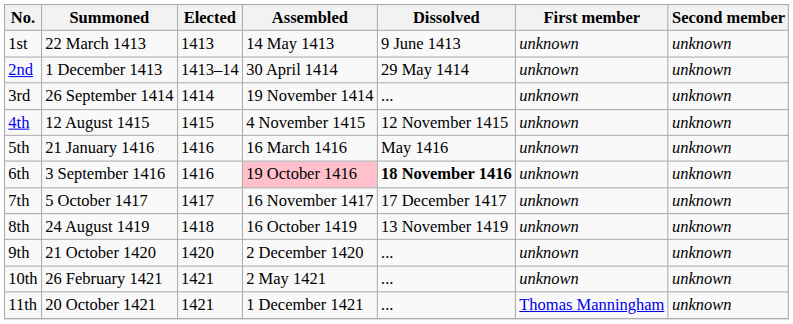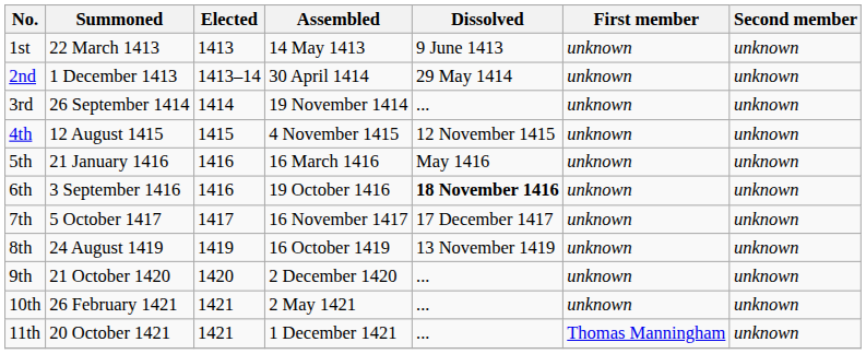 <table class="wikitable">
 <tr>
 <th>No.</th>
 <th>Summoned</th>
 <th>Elected</th>
 <th>Assembled</th>
 <th>Dissolved</th>
 <th>First member</th>
 <th>Second member</th>
 </tr>
 <tr>
 <td>1st</td>
 <td>22 March 1413</td>
 <td>1413</td>
 <td>14 May 1413</td>
 <td>9 June 1413</td>
 <td><em>unknown</em></td>
 <td><em>unknown</em></td>
 </tr>
 <tr>
 <td><a href='#'>2nd</a></td>
 <td>1 December 1413</td>
 <td>1413–14</td>
 <td>30 April 1414</td>
 <td>29 May 1414</td>
 <td><em>unknown</em></td>
 <td><em>unknown</em></td>
 </tr>
 <tr>
 <td>3rd</td>
 <td>26 September 1414</td>
 <td>1414</td>
 <td>19 November 1414</td>
 <td>...</td>
 <td><em>unknown</em></td>
 <td><em>unknown</em></td>
 </tr>
 <tr>
 <td><a href='#'>4th</a></td>
 <td>12 August 1415</td>
 <td>1415</td>
 <td>4 November 1415</td>
 <td>12 November 1415</td>
 <td><em>unknown</em></td>
 <td><em>unknown</em></td>
 </tr>
 <tr>
 <td>5th</td>
 <td>21 January 1416</td>
 <td>1416</td>
 <td>16 March 1416</td>
 <td>May 1416</td>
 <td><em>unknown</em></td>
 <td><em>unknown</em></td>
 </tr>
 <tr>
 <td>6th</td>
 <td>3 September 1416</td>
 <td>1416</td>
-<td style="background: pink;">19 October 1416</td>
+<td>19 October 1416</td>
 <td><strong>18 November 1416</strong></td>
 <td><em>unknown</em></td>
 <td><em>unknown</em></td>
 </tr>
 <tr>
 <td>7th</td>
 <td>5 October 1417</td>
 <td>1417</td>
 <td>16 November 1417</td>
 <td>17 December 1417</td>
 <td><em>unknown</em></td>
 <td><em>unknown</em></td>
 </tr>
 <tr>
 <td>8th</td>
 <td>24 August 1419</td>
-<td>1418</td>
+<td>1419</td>
 <td>16 October 1419</td>
 <td>13 November 1419</td>
 <td><em>unknown</em></td>
 <td><em>unknown</em></td>
 </tr>
 <tr>
 <td>9th</td>
 <td>21 October 1420</td>
 <td>1420</td>
 <td>2 December 1420</td>
 <td>...</td>
 <td><em>unknown</em></td>
 <td><em>unknown</em></td>
 </tr>
 <tr>
 <td>10th</td>
 <td>26 February 1421</td>
 <td>1421</td>
 <td>2 May 1421</td>
 <td>...</td>
 <td><em>unknown</em></td>
 <td><em>unknown</em></td>
 </tr>
 <tr>
 <td>11th</td>
 <td>20 October 1421</td>
 <td>1421</td>
 <td>1 December 1421</td>
 <td>...</td>
 <td><a href='#'>Thomas Manningham</a></td>
 <td><em>unknown</em></td>
 </tr>
 <tr>
 </tr>
 </table>
